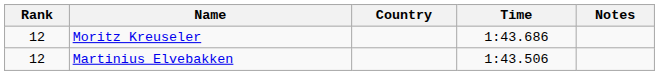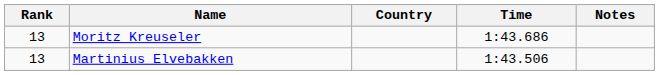 <table class="wikitable sortable" style="text-align:center" width=50%>
 <tr>
 <th>Rank</th>
 <th>Name</th>
 <th>Country</th>
 <th>Time</th>
 <th>Notes</th>
 </tr>
 <tr>
-<td>12</td>
+<td>13</td>
 <td align=left><a href='#'>Moritz Kreuseler</a></td>
 <td align=left></td>
 <td>1:43.686</td>
 <td></td>
 </tr>
 <tr>
-<td>12</td>
+<td>13</td>
 <td align=left><a href='#'>Martinius Elvebakken</a></td>
 <td align=left></td>
 <td>1:43.506</td>
 <td></td>
 </tr>
 </table>
